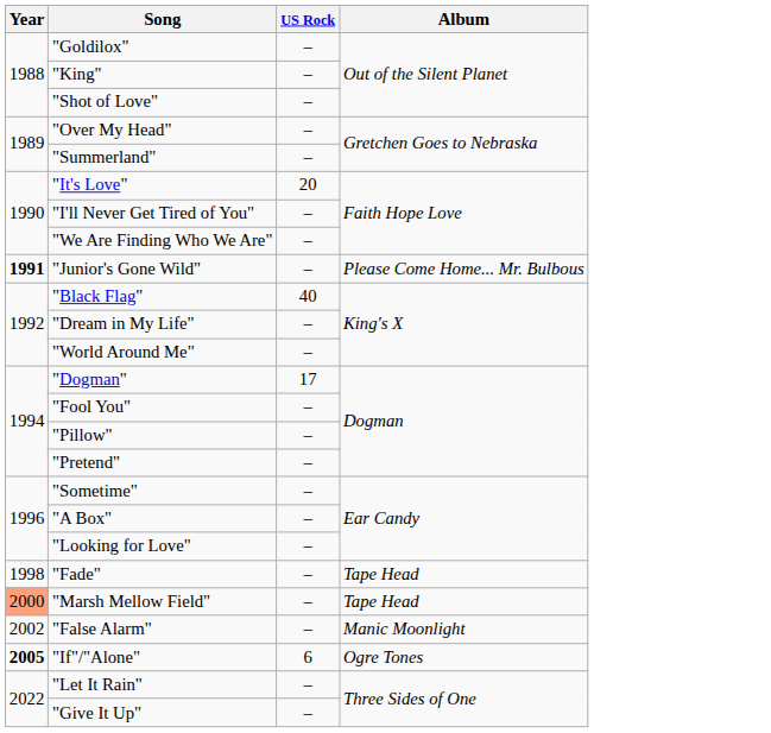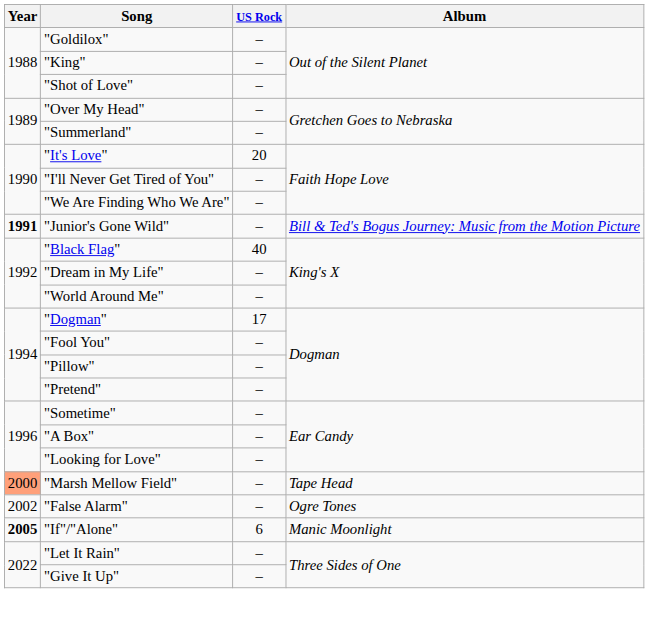 <table class="wikitable" style="text-align:center;">
 <tr>
 <th>Year</th>
 <th>Song</th>
 <th style="width:50px;"><small><a href='#'>US Rock</a></small><br></th>
 <th>Album</th>
 </tr>
 <tr>
 <td rowspan=3>1988</td>
 <td style="text-align:left;">"Goldilox"</td>
 <td>–</td>
 <td style="text-align:left;" rowspan=3><em>Out of the Silent Planet</em></td>
 </tr>
 <tr>
 <td style="text-align:left;">"King"</td>
 <td>–</td>
 </tr>
 <tr>
 <td style="text-align:left;">"Shot of Love"</td>
 <td>–</td>
 </tr>
 <tr>
 <td rowspan=2>1989</td>
 <td style="text-align:left;">"Over My Head"</td>
 <td>–</td>
 <td style="text-align:left;" rowspan=2><em>Gretchen Goes to Nebraska</em></td>
 </tr>
 <tr>
 <td style="text-align:left;">"Summerland"</td>
 <td>–</td>
 </tr>
 <tr>
 <td rowspan=3>1990</td>
 <td style="text-align:left;">"<a href='#'>It's Love</a>"</td>
 <td>20</td>
 <td style="text-align:left;" rowspan=3><em>Faith Hope Love</em></td>
 </tr>
 <tr>
 <td style="text-align:left;">"I'll Never Get Tired of You"</td>
 <td>–</td>
 </tr>
 <tr>
 <td style="text-align:left;">"We Are Finding Who We Are"</td>
 <td>–</td>
 </tr>
 <tr>
 <td><strong>1991</strong></td>
 <td style="text-align:left;">"Junior's Gone Wild"</td>
 <td>–</td>
-<td style="text-align:left;"><em>Please Come Home... Mr. Bulbous</em></td>
+<td style="text-align:left;"><em><a href='#'>Bill & Ted's Bogus Journey: Music from the Motion Picture</a></em></td>
 </tr>
 <tr>
 <td rowspan=3>1992</td>
 <td style="text-align:left;">"<a href='#'>Black Flag</a>"</td>
 <td>40</td>
 <td style="text-align:left;" rowspan=3><em>King's X</em></td>
 </tr>
 <tr>
 <td style="text-align:left;">"Dream in My Life"</td>
 <td>–</td>
 </tr>
 <tr>
 <td style="text-align:left;">"World Around Me"</td>
 <td>–</td>
 </tr>
 <tr>
 <td rowspan=4>1994</td>
 <td style="text-align:left;">"<a href='#'>Dogman</a>"</td>
 <td>17</td>
 <td style="text-align:left;" rowspan=4><em>Dogman</em></td>
 </tr>
 <tr>
 <td style="text-align:left;">"Fool You"</td>
 <td>–</td>
 </tr>
 <tr>
 <td style="text-align:left;">"Pillow"</td>
 <td>–</td>
 </tr>
 <tr>
 <td style="text-align:left;">"Pretend"</td>
 <td>–</td>
 </tr>
 <tr>
 <td rowspan=3>1996</td>
 <td style="text-align:left;">"Sometime"</td>
 <td>–</td>
 <td style="text-align:left;" rowspan=3><em>Ear Candy</em></td>
 </tr>
 <tr>
 <td style="text-align:left;">"A Box"</td>
 <td>–</td>
 </tr>
 <tr>
 <td style="text-align:left;">"Looking for Love"</td>
 <td>–</td>
 </tr>
 <tr>
-<td>1998</td>
-<td style="text-align:left;">"Fade"</td>
-<td>–</td>
-<td style="text-align:left;"><em>Tape Head</em></td>
-</tr>
-<tr>
 <td style="background: lightsalmon;">2000</td>
 <td style="text-align:left;">"Marsh Mellow Field"</td>
 <td>–</td>
 <td style="text-align:left;"><em>Tape Head</em></td>
 </tr>
 <tr>
 <td>2002</td>
 <td style="text-align:left;">"False Alarm"</td>
 <td>–</td>
-<td style="text-align:left;"><em>Manic Moonlight</em></td>
+<td style="text-align:left;"><em>Ogre Tones</em></td>
 </tr>
 <tr>
 <td><strong>2005</strong></td>
 <td style="text-align:left;">"If"/"Alone"</td>
 <td>6</td>
-<td style="text-align:left;"><em>Ogre Tones</em></td>
+<td style="text-align:left;"><em>Manic Moonlight</em></td>
 </tr>
 <tr>
 <td style="text-align:left;" rowspan=2>2022</td>
 <td style="text-align:left;">"Let It Rain"</td>
 <td>–</td>
 <td style="text-align:left;" rowspan=2><em>Three Sides of One</em></td>
 </tr>
 <tr>
 <td style="text-align:left;">"Give It Up"</td>
 <td>–</td>
 </tr>
 </table>
